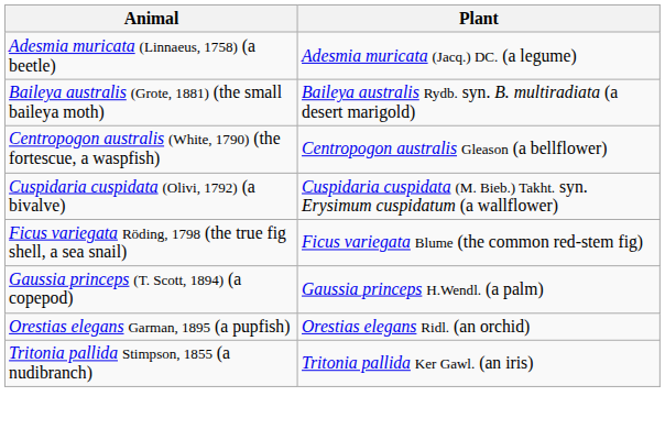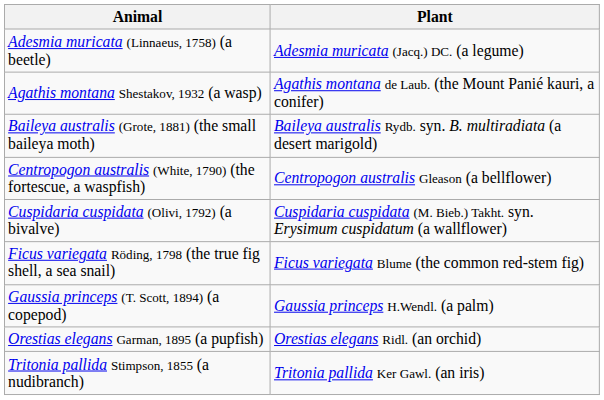 <table class="wikitable">
 <tr>
 <th>Animal</th>
 <th>Plant</th>
 </tr>
 <tr>
 <td><em><a href='#'>Adesmia muricata</a></em> <small>(Linnaeus, 1758)</small> (a beetle)</td>
 <td><em><a href='#'>Adesmia muricata</a></em> <small>(Jacq.) DC.</small> (a legume)</td>
+</tr>
+<tr>
+<td><em><a href='#'>Agathis montana</a></em> <small>Shestakov, 1932</small> (a wasp)</td>
+<td><em><a href='#'>Agathis montana</a></em> <small>de Laub.</small> (the Mount Panié kauri, a conifer)</td>
 </tr>
 <tr>
 <td><em><a href='#'>Baileya australis</a></em> <small>(Grote, 1881)</small> (the small baileya moth)</td>
 <td><em><a href='#'>Baileya australis</a></em> <small>Rydb.</small> syn. <em>B. multiradiata</em> (a desert marigold)</td>
 </tr>
 <tr>
 <td><em><a href='#'>Centropogon australis</a></em> <small>(White, 1790)</small> (the fortescue, a waspfish)</td>
 <td><em><a href='#'>Centropogon australis</a></em> <small>Gleason</small> (a bellflower)</td>
 </tr>
 <tr>
 <td><em><a href='#'>Cuspidaria cuspidata</a></em> <small>(Olivi, 1792)</small> (a bivalve)</td>
 <td><em><a href='#'>Cuspidaria cuspidata</a></em> <small>(M. Bieb.) Takht.</small> syn. <em>Erysimum cuspidatum</em> (a wallflower)</td>
 </tr>
 <tr>
 <td><em><a href='#'>Ficus variegata</a></em> <small>Röding, 1798</small> (the true fig shell, a sea snail)</td>
 <td><em><a href='#'>Ficus variegata</a></em> <small>Blume</small> (the common red-stem fig)</td>
 </tr>
 <tr>
 <td><em><a href='#'>Gaussia princeps</a></em> <small>(T. Scott, 1894)</small> (a copepod)</td>
 <td><em><a href='#'>Gaussia princeps</a></em> <small>H.Wendl.</small> (a palm)</td>
 </tr>
 <tr>
 <td><em><a href='#'>Orestias elegans</a></em> <small>Garman, 1895</small> (a pupfish)</td>
 <td><em><a href='#'>Orestias elegans</a></em> <small>Ridl.</small> (an orchid)</td>
 </tr>
 <tr>
 <td><em><a href='#'>Tritonia pallida</a></em> <small>Stimpson, 1855</small> (a nudibranch)</td>
 <td><em><a href='#'>Tritonia pallida</a></em> <small>Ker Gawl.</small> (an iris)</td>
 </tr>
 </table>
